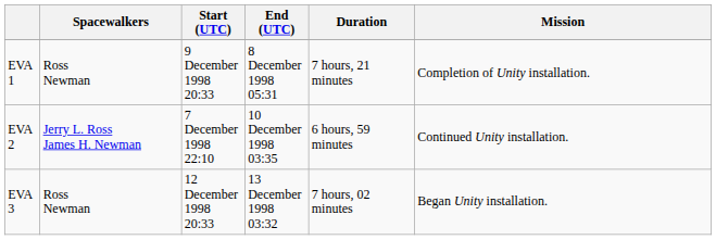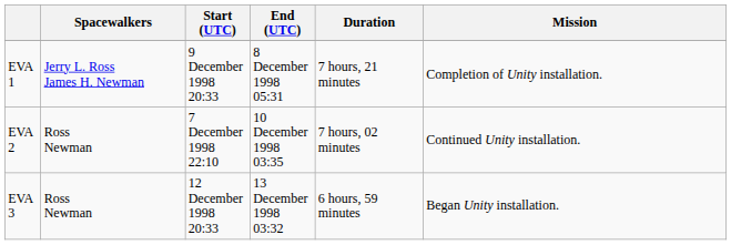 <table class="wikitable">
 <tr style="background:#efefef;">
 <th width="5%"></th>
 <th width="20%"><strong>Spacewalkers</strong></th>
 <th width="9%"><strong>Start (<a href='#'>UTC</a>)</strong></th>
 <th width="9%"><strong>End (<a href='#'>UTC</a>)</strong></th>
 <th width="15%"><strong>Duration</strong></th>
 <th width="42%"><strong>Mission</strong></th>
 </tr>
 <tr>
 </tr>
 <tr>
 <td>EVA 1</td>
-<td>Ross<br>Newman</td>
+<td><a href='#'>Jerry L. Ross</a><br><a href='#'>James H. Newman</a></td>
 <td>9 December 1998<br>20:33</td>
 <td>8 December 1998<br>05:31</td>
 <td>7 hours, 21 minutes</td>
 <td>Completion of <em>Unity</em> installation.</td>
 </tr>
 <tr>
 <td>EVA 2</td>
-<td><a href='#'>Jerry L. Ross</a><br><a href='#'>James H. Newman</a></td>
+<td>Ross<br>Newman</td>
 <td>7 December 1998<br>22:10</td>
 <td>10 December 1998<br>03:35</td>
-<td>6 hours, 59 minutes</td>
+<td>7 hours, 02 minutes</td>
 <td>Continued <em>Unity</em> installation.</td>
 </tr>
 <tr>
 <td>EVA 3</td>
 <td>Ross<br>Newman</td>
 <td>12 December 1998<br>20:33</td>
 <td>13 December 1998<br>03:32</td>
-<td>7 hours, 02 minutes</td>
+<td>6 hours, 59 minutes</td>
 <td>Began <em>Unity</em> installation.</td>
 </tr>
 </table>
